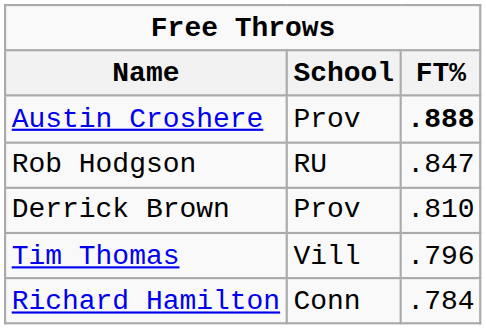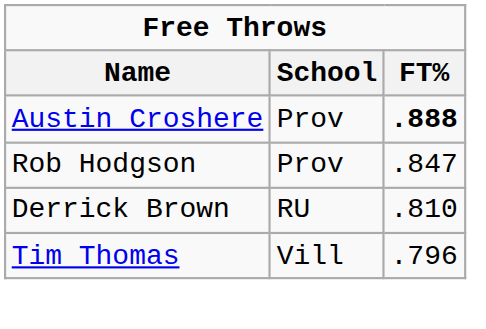 <table class="wikitable">
 <tr>
 <td colspan=3 style="text-align:center;"><strong>Free Throws</strong></td>
 </tr>
 <tr>
 <th>Name</th>
 <th>School</th>
 <th>FT%</th>
 </tr>
 <tr>
 <td><a href='#'>Austin Croshere</a></td>
 <td>Prov</td>
 <td><strong>.888</strong></td>
 </tr>
 <tr>
 <td>Rob Hodgson</td>
-<td>RU</td>
+<td>Prov</td>
 <td>.847</td>
 </tr>
 <tr>
 <td>Derrick Brown</td>
-<td>Prov</td>
+<td>RU</td>
 <td>.810</td>
 </tr>
 <tr>
 <td><a href='#'>Tim Thomas</a></td>
 <td>Vill</td>
 <td>.796</td>
 </tr>
-<tr>
-<td><a href='#'>Richard Hamilton</a></td>
-<td>Conn</td>
-<td>.784</td>
-</tr>
 </table>
